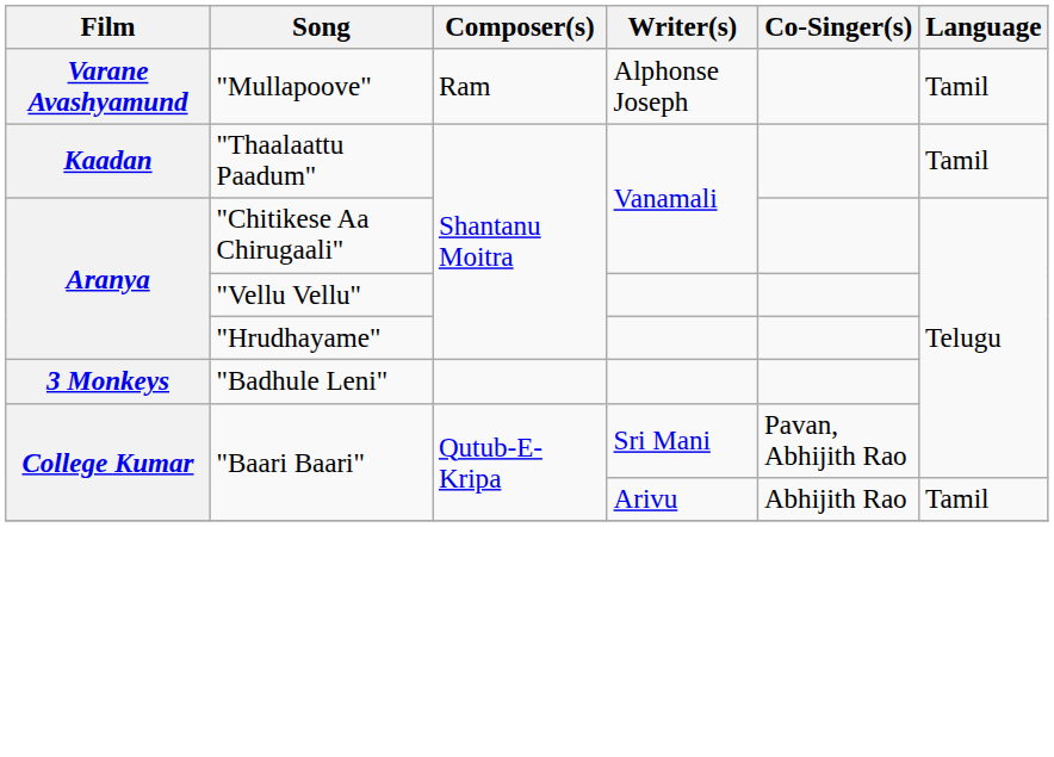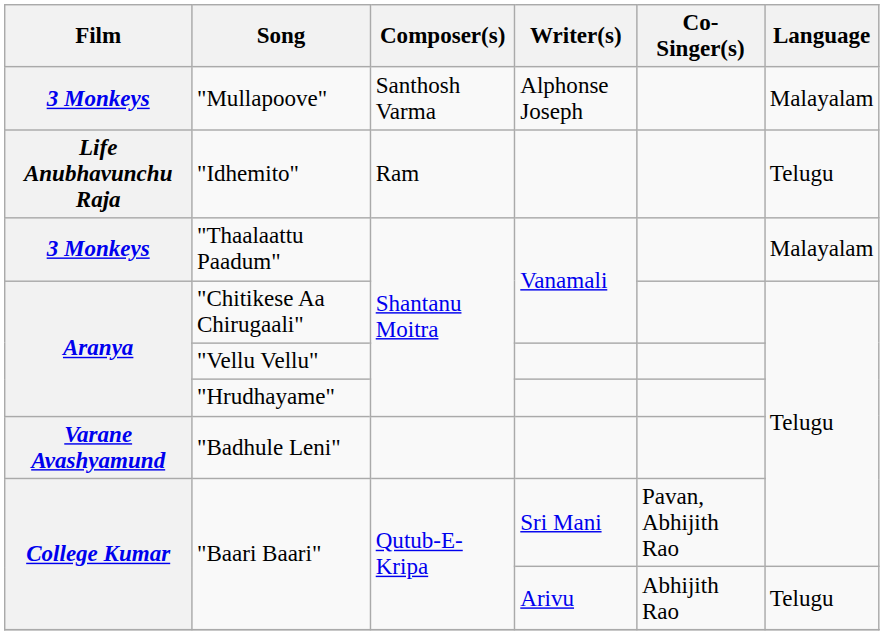 <table class="wikitable">
 <tr>
 <th>Film</th>
 <th>Song</th>
 <th>Composer(s)</th>
 <th>Writer(s)</th>
 <th>Co-Singer(s)</th>
 <th>Language</th>
 </tr>
 <tr>
-<th><em><a href='#'>Varane Avashyamund</a></em></th>
+<th><em><a href='#'>3 Monkeys</a></em></th>
 <td>"Mullapoove"</td>
-<td>Ram</td>
+<td>Santhosh Varma</td>
 <td>Alphonse Joseph</td>
 <td></td>
-<td>Tamil</td>
+<td>Malayalam</td>
 </tr>
 <tr>
-<th><em><a href='#'>Kaadan</a></em></th>
+<th><em>Life Anubhavunchu Raja</em></th>
+<td>"Idhemito"</td>
+<td>Ram</td>
+<td></td>
+<td></td>
+<td>Telugu</td>
+</tr>
+<tr>
+<th><em><a href='#'>3 Monkeys</a></em></th>
 <td>"Thaalaattu Paadum"</td>
 <td rowspan="4"><a href='#'>Shantanu Moitra</a></td>
 <td rowspan="2"><a href='#'>Vanamali</a></td>
 <td></td>
-<td>Tamil</td>
+<td>Malayalam</td>
 </tr>
 <tr>
 <th rowspan="3"><em><a href='#'>Aranya</a></em></th>
 <td>"Chitikese Aa Chirugaali"</td>
 <td></td>
 <td rowspan="5">Telugu</td>
 </tr>
 <tr>
 <td>"Vellu Vellu"</td>
 <td></td>
 <td></td>
 </tr>
 <tr>
 <td>"Hrudhayame"</td>
 <td></td>
 <td></td>
 </tr>
 <tr>
-<th><em><a href='#'>3 Monkeys</a></em></th>
+<th><em><a href='#'>Varane Avashyamund</a></em></th>
 <td>"Badhule Leni"</td>
 <td></td>
 <td></td>
 <td></td>
 </tr>
 <tr>
 <th rowspan="2"><a href='#'><em>College Kumar</em></a></th>
 <td rowspan="2">"Baari Baari"</td>
 <td rowspan="2"><a href='#'>Qutub-E-Kripa</a></td>
 <td><a href='#'>Sri Mani</a></td>
 <td>Pavan, Abhijith Rao</td>
 </tr>
 <tr>
 <td><a href='#'>Arivu</a></td>
 <td>Abhijith Rao</td>
-<td>Tamil</td>
+<td>Telugu</td>
 </tr>
 <tr>
 </tr>
 </table>
